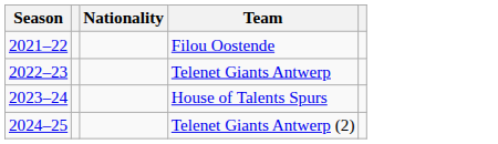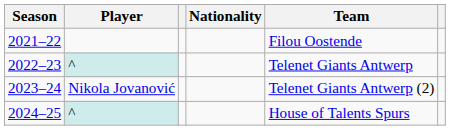 <table class="wikitable plainrowheaders sortable" summary="Year (sortable), Player (sortable), Position (sortable), Nationality (sortable) and Team (sortable)">
 <tr>
 <th scope="col">Season</th>
+<th scope="col">Player</th>
 <th scope="col"></th>
 <th scope="col">Nationality</th>
 <th scope="col">Team</th>
 <th scope="col"></th>
 </tr>
 <tr>
 <td align=center><a href='#'>2021–22</a></td>
+<td></td>
 <td align=center></td>
 <td></td>
 <td> <a href='#'>Filou Oostende</a></td>
 <td align=center></td>
 </tr>
 <tr>
 <td align=center><a href='#'>2022–23</a></td>
+<td style="background:#CFECEC;">^</td>
 <td align=center></td>
 <td></td>
 <td> <a href='#'>Telenet Giants Antwerp</a></td>
 <td align=center></td>
 </tr>
 <tr>
 <td align=center><a href='#'>2023–24</a></td>
+<td><a href='#'>Nikola Jovanović</a></td>
+<td align=center></td>
+<td></td>
+<td> <a href='#'>Telenet Giants Antwerp</a> (2)</td>
+<td align=center></td>
+</tr>
+<tr>
+<td align=center><a href='#'>2024–25</a></td>
+<td style="background:#CFECEC;">^</td>
 <td align=center></td>
 <td></td>
 <td> <a href='#'>House of Talents Spurs</a></td>
 <td align=center></td>
 </tr>
-<tr>
-<td align=center><a href='#'>2024–25</a></td>
-<td align=center></td>
-<td></td>
-<td> <a href='#'>Telenet Giants Antwerp</a> (2)</td>
-<td align=center></td>
-</tr>
 </table>
